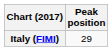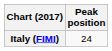 <table class="wikitable plainrowheaders" style="text-align:center">
 <tr>
 <th scope="col">Chart (2017)</th>
 <th scope="col">Peak<br>position</th>
 </tr>
 <tr>
 <th scope="row">Italy (<a href='#'>FIMI</a>)</th>
-<td>29</td>
+<td>24</td>
 </tr>
 </table>
